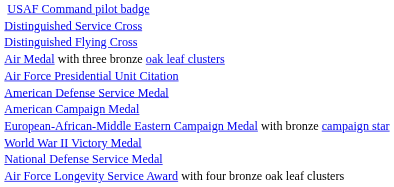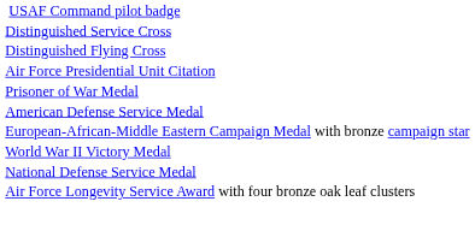 <table>
 <tr>
 <td colspan="2">  <a href='#'>USAF Command pilot badge</a></td>
 </tr>
 <tr>
 <td></td>
 <td><a href='#'>Distinguished Service Cross</a></td>
 </tr>
 <tr>
 <td></td>
 <td><a href='#'>Distinguished Flying Cross</a></td>
 </tr>
 <tr>
 <td></td>
-<td><a href='#'>Air Medal</a> with three bronze <a href='#'>oak leaf clusters</a></td>
-</tr>
-<tr>
-<td></td>
 <td><a href='#'>Air Force Presidential Unit Citation</a></td>
 </tr>
 <tr>
 <td></td>
-<td><a href='#'>American Defense Service Medal</a></td>
+<td><a href='#'>Prisoner of War Medal</a></td>
 </tr>
 <tr>
 <td></td>
-<td><a href='#'>American Campaign Medal</a></td>
+<td><a href='#'>American Defense Service Medal</a></td>
 </tr>
 <tr>
 <td></td>
 <td><a href='#'>European-African-Middle Eastern Campaign Medal</a> with bronze <a href='#'>campaign star</a></td>
 </tr>
 <tr>
 <td></td>
 <td><a href='#'>World War II Victory Medal</a></td>
 </tr>
 <tr>
 <td></td>
 <td><a href='#'>National Defense Service Medal</a></td>
 </tr>
 <tr>
 <td></td>
 <td><a href='#'>Air Force Longevity Service Award</a> with four bronze oak leaf clusters</td>
 </tr>
 <tr>
 </tr>
 </table>
